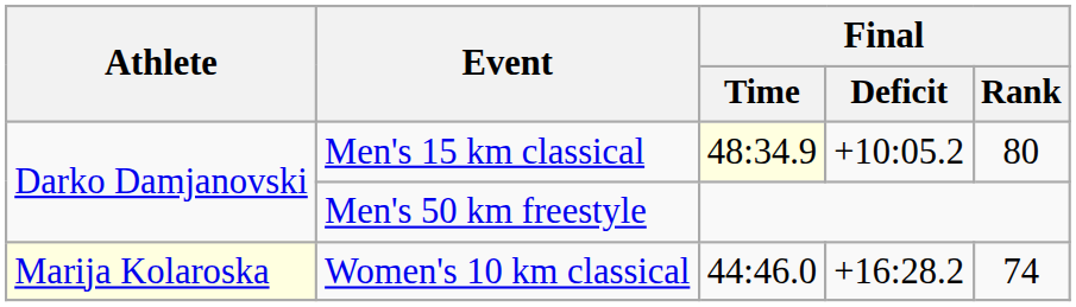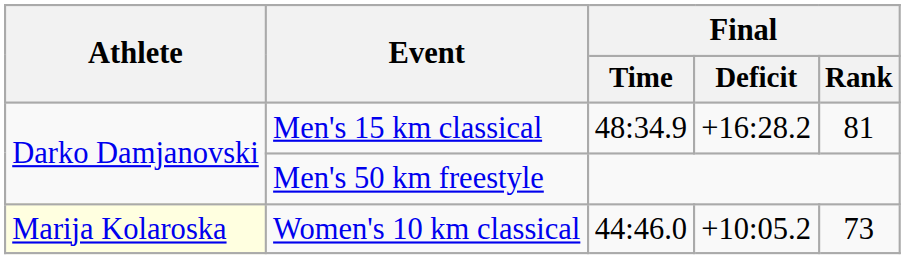 <table class="wikitable" style="font-size:90%">
 <tr>
 <th rowspan="2">Athlete</th>
 <th rowspan="2">Event</th>
 <th colspan="3">Final</th>
 </tr>
 <tr style="font-size:95%">
 <th>Time</th>
 <th>Deficit</th>
 <th>Rank</th>
 </tr>
 <tr align=center>
 <td align=left rowspan=2><a href='#'>Darko Damjanovski</a></td>
 <td align=left><a href='#'>Men's 15 km classical</a></td>
-<td style="background: lightyellow;">48:34.9</td>
-<td>+10:05.2</td>
-<td>80</td>
+<td>48:34.9</td>
+<td>+16:28.2</td>
+<td>81</td>
 </tr>
 <tr align=center>
 <td align=left><a href='#'>Men's 50 km freestyle</a></td>
 <td colspan="6"></td>
 </tr>
 <tr align=center>
 <td align=left style="background: lightyellow;"><a href='#'>Marija Kolaroska</a></td>
 <td align=left><a href='#'>Women's 10 km classical</a></td>
 <td>44:46.0</td>
-<td>+16:28.2</td>
-<td>74</td>
+<td>+10:05.2</td>
+<td>73</td>
 </tr>
 </table>
